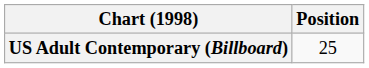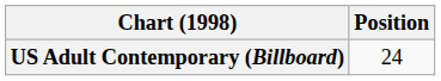 <table class="wikitable plainrowheaders" style="text-align:center">
 <tr>
 <th scope="col">Chart (1998)</th>
 <th scope="col">Position</th>
 </tr>
 <tr>
 <th scope="row">US Adult Contemporary (<em>Billboard</em>)</th>
-<td>25</td>
+<td>24</td>
 </tr>
 </table>
